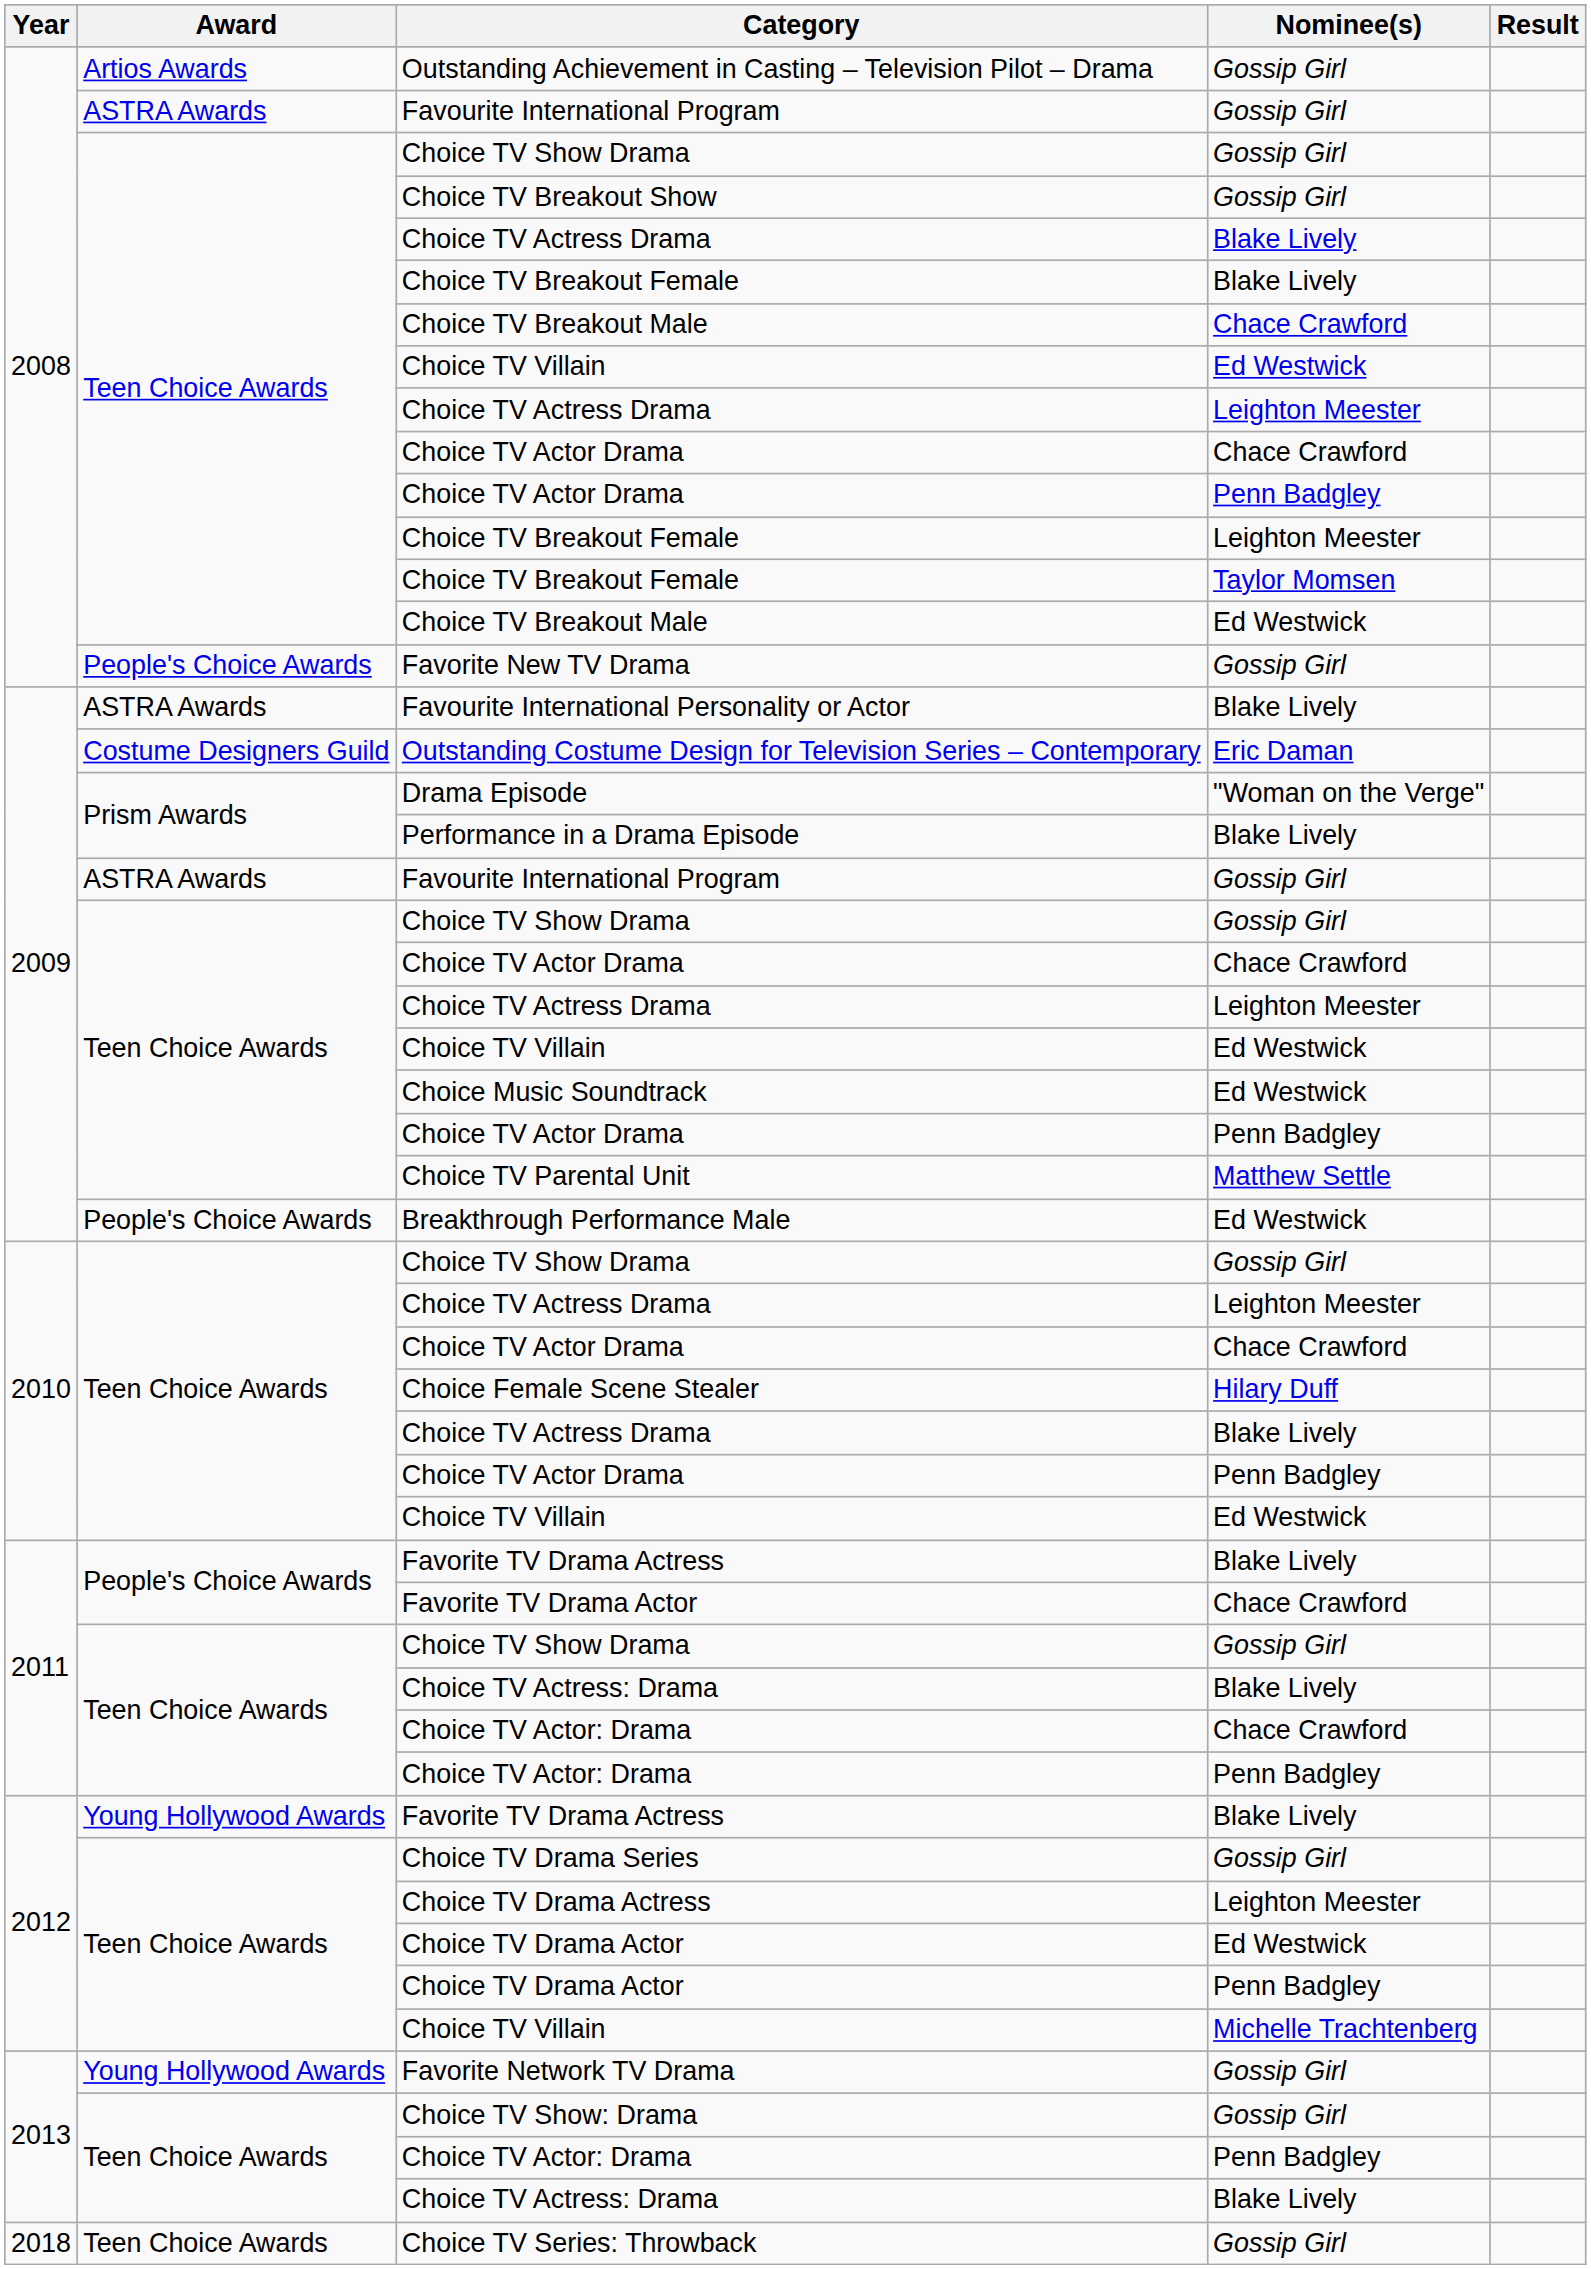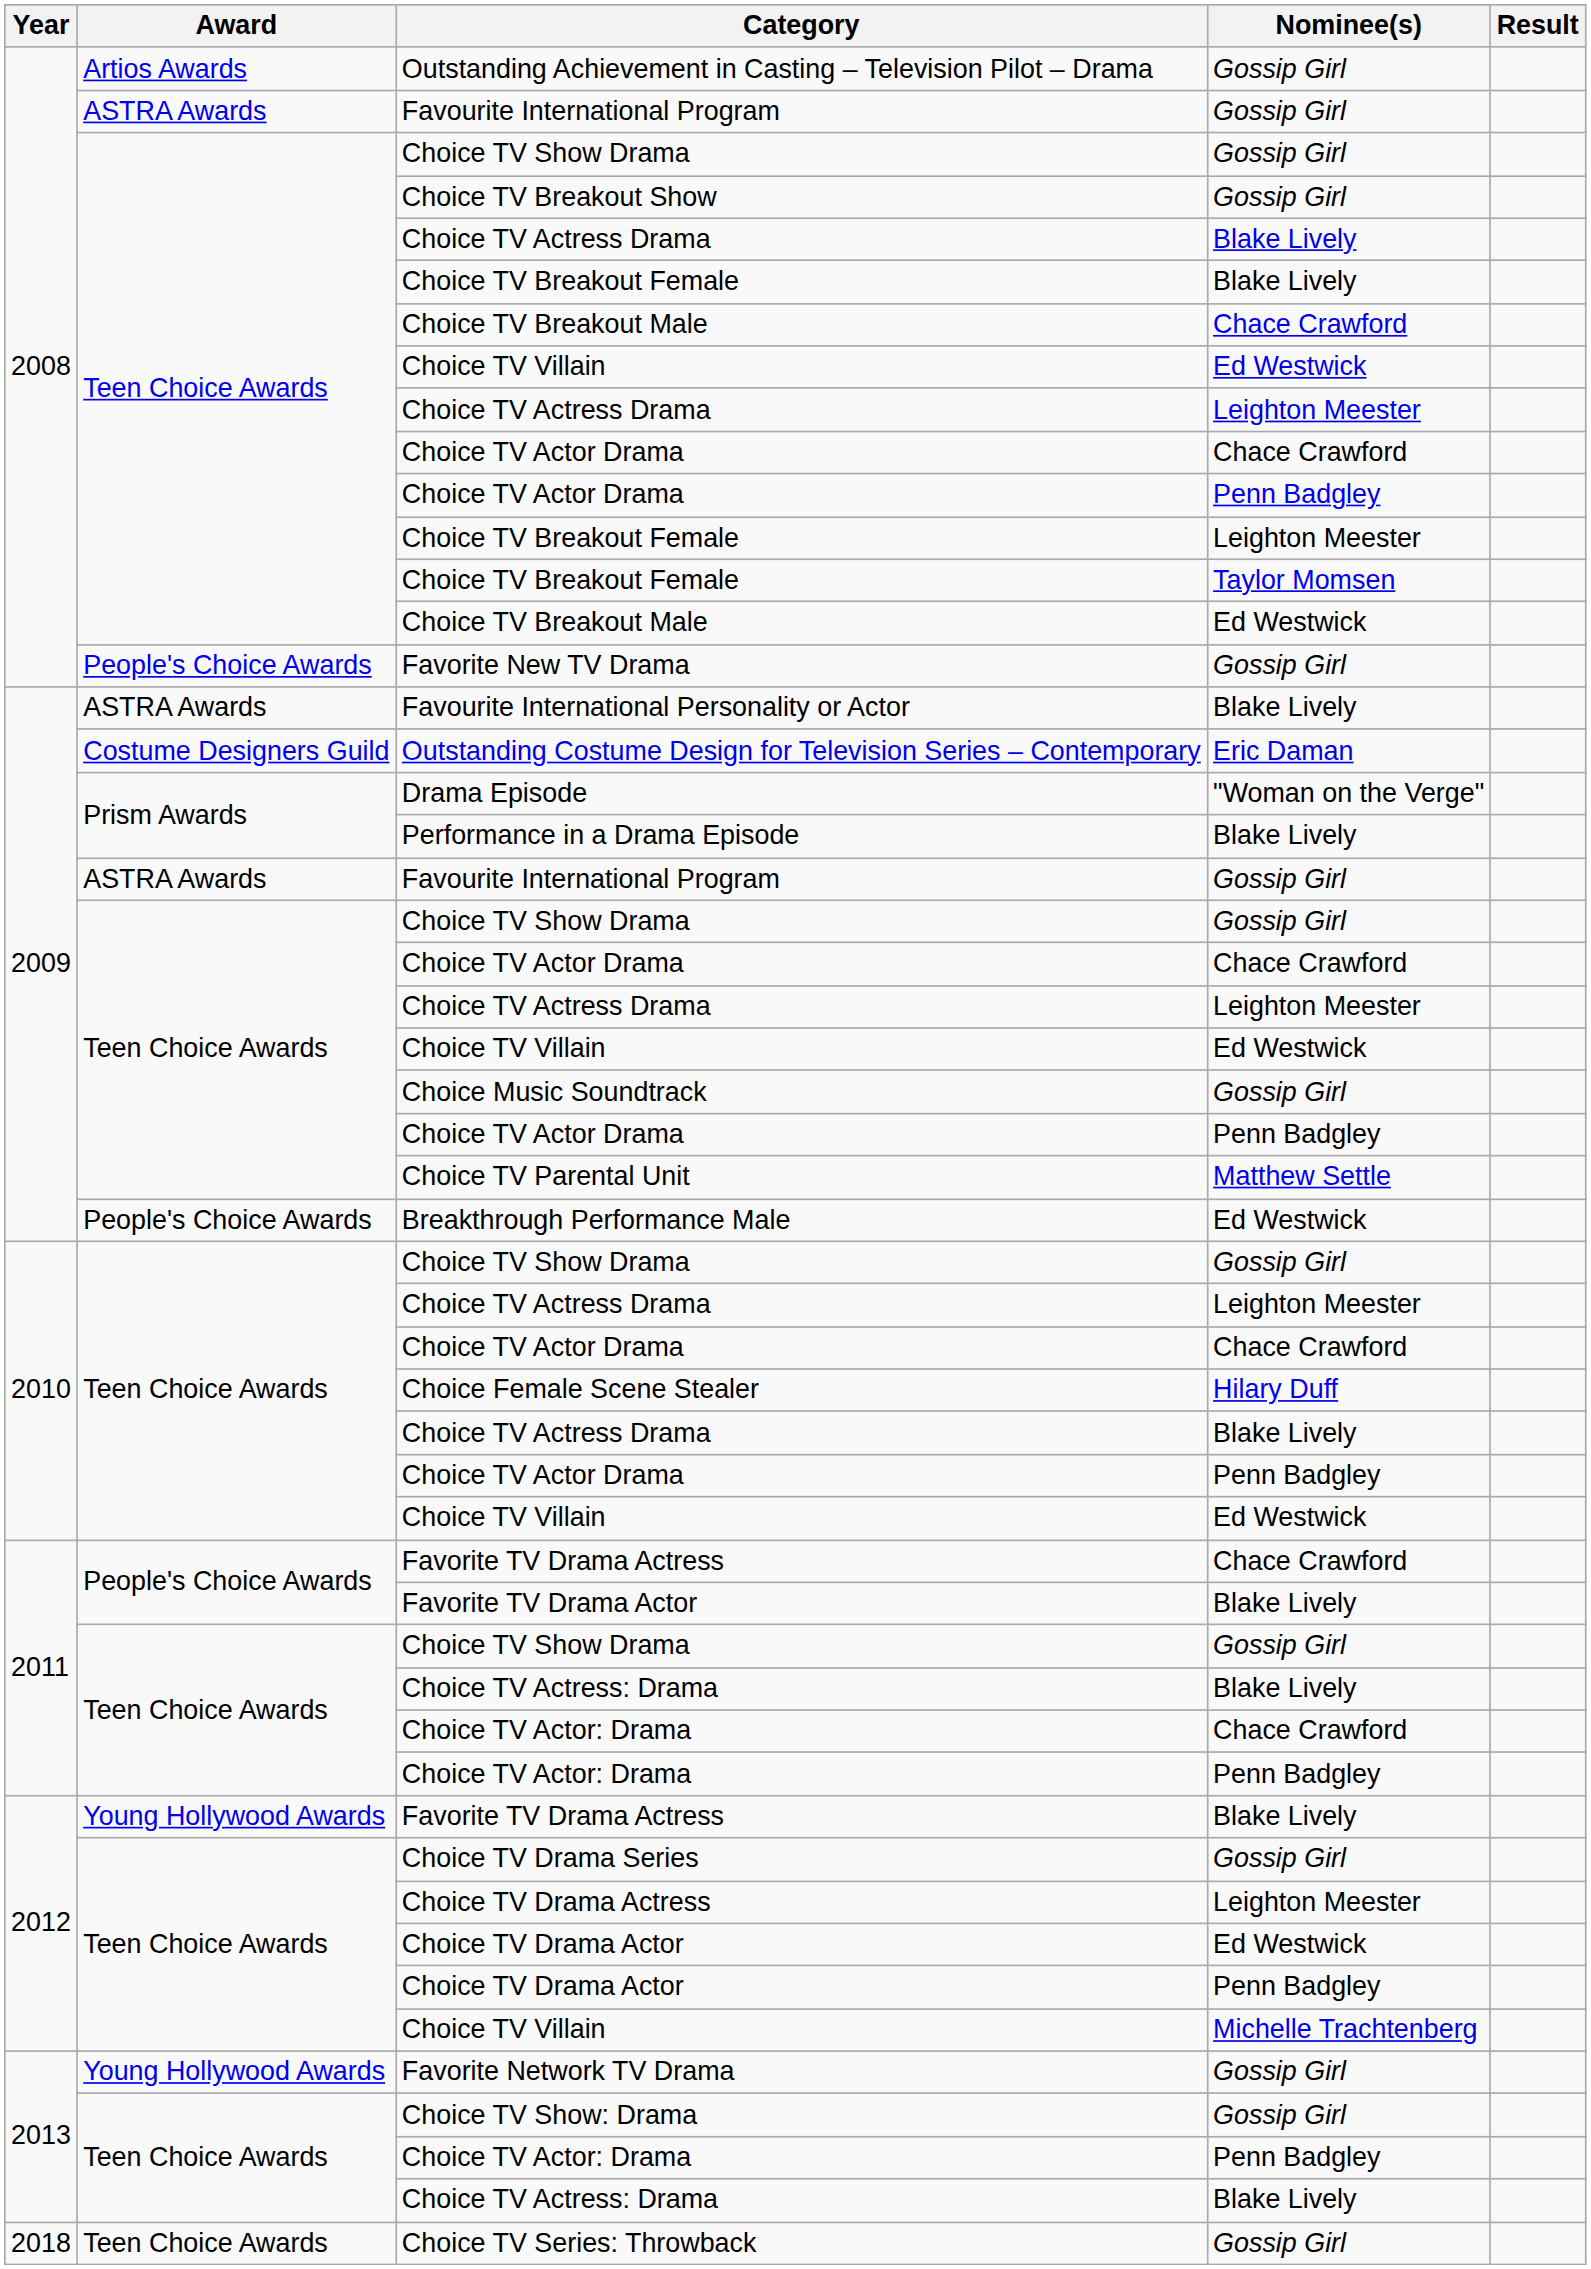 <table class="wikitable sortable">
 <tr>
 <th>Year</th>
 <th>Award</th>
 <th>Category</th>
 <th>Nominee(s)</th>
 <th>Result</th>
 </tr>
 <tr>
 <td rowspan="15">2008</td>
 <td><a href='#'>Artios Awards</a></td>
 <td>Outstanding Achievement in Casting – Television Pilot – Drama</td>
 <td><em>Gossip Girl</em></td>
 <td></td>
 </tr>
 <tr>
 <td><a href='#'>ASTRA Awards</a></td>
 <td>Favourite International Program</td>
 <td><em>Gossip Girl</em></td>
 <td></td>
 </tr>
 <tr>
 <td rowspan="12"><a href='#'>Teen Choice Awards</a></td>
 <td>Choice TV Show Drama</td>
 <td><em>Gossip Girl</em></td>
 <td></td>
 </tr>
 <tr>
 <td>Choice TV Breakout Show</td>
 <td><em>Gossip Girl</em></td>
 <td></td>
 </tr>
 <tr>
 <td>Choice TV Actress Drama</td>
 <td data-sort-value="Lively, Blake"><a href='#'>Blake Lively</a></td>
 <td></td>
 </tr>
 <tr>
 <td>Choice TV Breakout Female</td>
 <td data-sort-value="Lively, Blake">Blake Lively</td>
 <td></td>
 </tr>
 <tr>
 <td>Choice TV Breakout Male</td>
 <td data-sort-value="Crawford, Chace"><a href='#'>Chace Crawford</a></td>
 <td></td>
 </tr>
 <tr>
 <td>Choice TV Villain</td>
 <td data-sort-value="Westwick, Ed"><a href='#'>Ed Westwick</a></td>
 <td></td>
 </tr>
 <tr>
 <td>Choice TV Actress Drama</td>
 <td data-sort-value="Meester, Leighton"><a href='#'>Leighton Meester</a></td>
 <td></td>
 </tr>
 <tr>
 <td>Choice TV Actor Drama</td>
 <td data-sort-value="Crawford, Chace">Chace Crawford</td>
 <td></td>
 </tr>
 <tr>
 <td>Choice TV Actor Drama</td>
 <td data-sort-value="Badgley, Penn"><a href='#'>Penn Badgley</a></td>
 <td></td>
 </tr>
 <tr>
 <td>Choice TV Breakout Female</td>
 <td data-sort-value="Meester, Leighton">Leighton Meester</td>
 <td></td>
 </tr>
 <tr>
 <td>Choice TV Breakout Female</td>
 <td data-sort-value="Momsen, Taylor"><a href='#'>Taylor Momsen</a></td>
 <td></td>
 </tr>
 <tr>
 <td>Choice TV Breakout Male</td>
 <td data-sort-value="Westwick, Ed">Ed Westwick</td>
 <td></td>
 </tr>
 <tr>
 <td><a href='#'>People's Choice Awards</a></td>
 <td>Favorite New TV Drama</td>
 <td><em>Gossip Girl</em></td>
 <td></td>
 </tr>
 <tr>
 <td rowspan="13">2009</td>
 <td>ASTRA Awards</td>
 <td>Favourite International Personality or Actor</td>
 <td data-sort-value="Lively, Blake">Blake Lively</td>
 <td></td>
 </tr>
 <tr>
 <td><a href='#'>Costume Designers Guild</a></td>
 <td><a href='#'>Outstanding Costume Design for Television Series – Contemporary</a></td>
 <td data-sort-value="Daman, Eric"><a href='#'>Eric Daman</a></td>
 <td></td>
 </tr>
 <tr>
 <td rowspan="2">Prism Awards</td>
 <td>Drama Episode</td>
 <td data-sort-value="Woman on the Verge">"Woman on the Verge"</td>
 <td></td>
 </tr>
 <tr>
 <td>Performance in a Drama Episode</td>
 <td data-sort-value="Lively, Blake">Blake Lively</td>
 <td></td>
 </tr>
 <tr>
 <td>ASTRA Awards</td>
 <td>Favourite International Program</td>
 <td><em>Gossip Girl</em></td>
 <td></td>
 </tr>
 <tr>
 <td rowspan="7">Teen Choice Awards</td>
 <td>Choice TV Show Drama</td>
 <td><em>Gossip Girl</em></td>
 <td></td>
 </tr>
 <tr>
 <td>Choice TV Actor Drama</td>
 <td data-sort-value="Crawford, Chace">Chace Crawford</td>
 <td></td>
 </tr>
 <tr>
 <td>Choice TV Actress Drama</td>
 <td data-sort-value="Meester, Leighton">Leighton Meester</td>
 <td></td>
 </tr>
 <tr>
 <td>Choice TV Villain</td>
 <td data-sort-value="Westwick, Ed">Ed Westwick</td>
 <td></td>
 </tr>
 <tr>
 <td>Choice Music Soundtrack</td>
-<td data-sort-value="Westwick, Ed">Ed Westwick</td>
+<td><em>Gossip Girl</em></td>
 <td></td>
 </tr>
 <tr>
 <td>Choice TV Actor Drama</td>
 <td data-sort-value="Badgley, Penn">Penn Badgley</td>
 <td></td>
 </tr>
 <tr>
 <td>Choice TV Parental Unit</td>
 <td data-sort-value="Settle, Matthew"><a href='#'>Matthew Settle</a></td>
 <td></td>
 </tr>
 <tr>
 <td>People's Choice Awards</td>
 <td>Breakthrough Performance Male</td>
 <td data-sort-value="Westwick, Ed">Ed Westwick</td>
 <td></td>
 </tr>
 <tr>
 <td rowspan="7">2010</td>
 <td rowspan="7">Teen Choice Awards</td>
 <td>Choice TV Show Drama</td>
 <td><em>Gossip Girl</em></td>
 <td></td>
 </tr>
 <tr>
 <td>Choice TV Actress Drama</td>
 <td data-sort-value="Meester, Leighton">Leighton Meester</td>
 <td></td>
 </tr>
 <tr>
 <td>Choice TV Actor Drama</td>
 <td data-sort-value="Crawford, Chace">Chace Crawford</td>
 <td></td>
 </tr>
 <tr>
 <td>Choice Female Scene Stealer</td>
 <td data-sort-value="Duff, Hilary"><a href='#'>Hilary Duff</a></td>
 <td></td>
 </tr>
 <tr>
 <td>Choice TV Actress Drama</td>
 <td data-sort-value="Lively, Blake">Blake Lively</td>
 <td></td>
 </tr>
 <tr>
 <td>Choice TV Actor Drama</td>
 <td data-sort-value="Badgley, Penn">Penn Badgley</td>
 <td></td>
 </tr>
 <tr>
 <td>Choice TV Villain</td>
 <td data-sort-value="Westwick, Ed">Ed Westwick</td>
 <td></td>
 </tr>
 <tr>
 <td rowspan="6">2011</td>
 <td rowspan="2">People's Choice Awards</td>
 <td>Favorite TV Drama Actress</td>
-<td data-sort-value="Lively, Blake">Blake Lively</td>
+<td data-sort-value="Crawford, Chace">Chace Crawford</td>
 <td></td>
 </tr>
 <tr>
 <td>Favorite TV Drama Actor</td>
-<td data-sort-value="Crawford, Chace">Chace Crawford</td>
+<td data-sort-value="Lively, Blake">Blake Lively</td>
 <td></td>
 </tr>
 <tr>
 <td rowspan="4">Teen Choice Awards</td>
 <td>Choice TV Show Drama</td>
 <td><em>Gossip Girl</em></td>
 <td></td>
 </tr>
 <tr>
 <td>Choice TV Actress: Drama</td>
 <td data-sort-value="Lively, Blake">Blake Lively</td>
 <td></td>
 </tr>
 <tr>
 <td>Choice TV Actor: Drama</td>
 <td data-sort-value="Crawford, Chace">Chace Crawford</td>
 <td></td>
 </tr>
 <tr>
 <td>Choice TV Actor: Drama</td>
 <td data-sort-value="Badgley, Penn">Penn Badgley</td>
 <td></td>
 </tr>
 <tr>
 <td rowspan="6">2012</td>
 <td><a href='#'>Young Hollywood Awards</a></td>
 <td>Favorite TV Drama Actress</td>
 <td data-sort-value="Lively, Blake">Blake Lively</td>
 <td></td>
 </tr>
 <tr>
 <td rowspan="5">Teen Choice Awards</td>
 <td>Choice TV Drama Series</td>
 <td><em>Gossip Girl</em></td>
 <td></td>
 </tr>
 <tr>
 <td>Choice TV Drama Actress</td>
 <td data-sort-value="Meester, Leighton">Leighton Meester</td>
 <td></td>
 </tr>
 <tr>
 <td>Choice TV Drama Actor</td>
 <td data-sort-value="Westwick, Ed">Ed Westwick</td>
 <td></td>
 </tr>
 <tr>
 <td>Choice TV Drama Actor</td>
 <td data-sort-value="Badgley, Penn">Penn Badgley</td>
 <td></td>
 </tr>
 <tr>
 <td>Choice TV Villain</td>
 <td><a href='#'>Michelle Trachtenberg</a></td>
 <td></td>
 </tr>
 <tr>
 <td rowspan="4">2013</td>
 <td><a href='#'>Young Hollywood Awards</a></td>
 <td>Favorite Network TV Drama</td>
 <td><em>Gossip Girl</em></td>
 <td></td>
 </tr>
 <tr>
 <td rowspan="3">Teen Choice Awards</td>
 <td>Choice TV Show: Drama</td>
 <td><em>Gossip Girl</em></td>
 <td></td>
 </tr>
 <tr>
 <td>Choice TV Actor: Drama</td>
 <td data-sort-value="Badgley, Penn">Penn Badgley</td>
 <td></td>
 </tr>
 <tr>
 <td>Choice TV Actress: Drama</td>
 <td data-sort-value="Lively, Blake">Blake Lively</td>
 <td></td>
 </tr>
 <tr>
 <td>2018</td>
 <td>Teen Choice Awards</td>
 <td>Choice TV Series: Throwback</td>
 <td><em>Gossip Girl</em></td>
 <td></td>
 </tr>
 </table>
